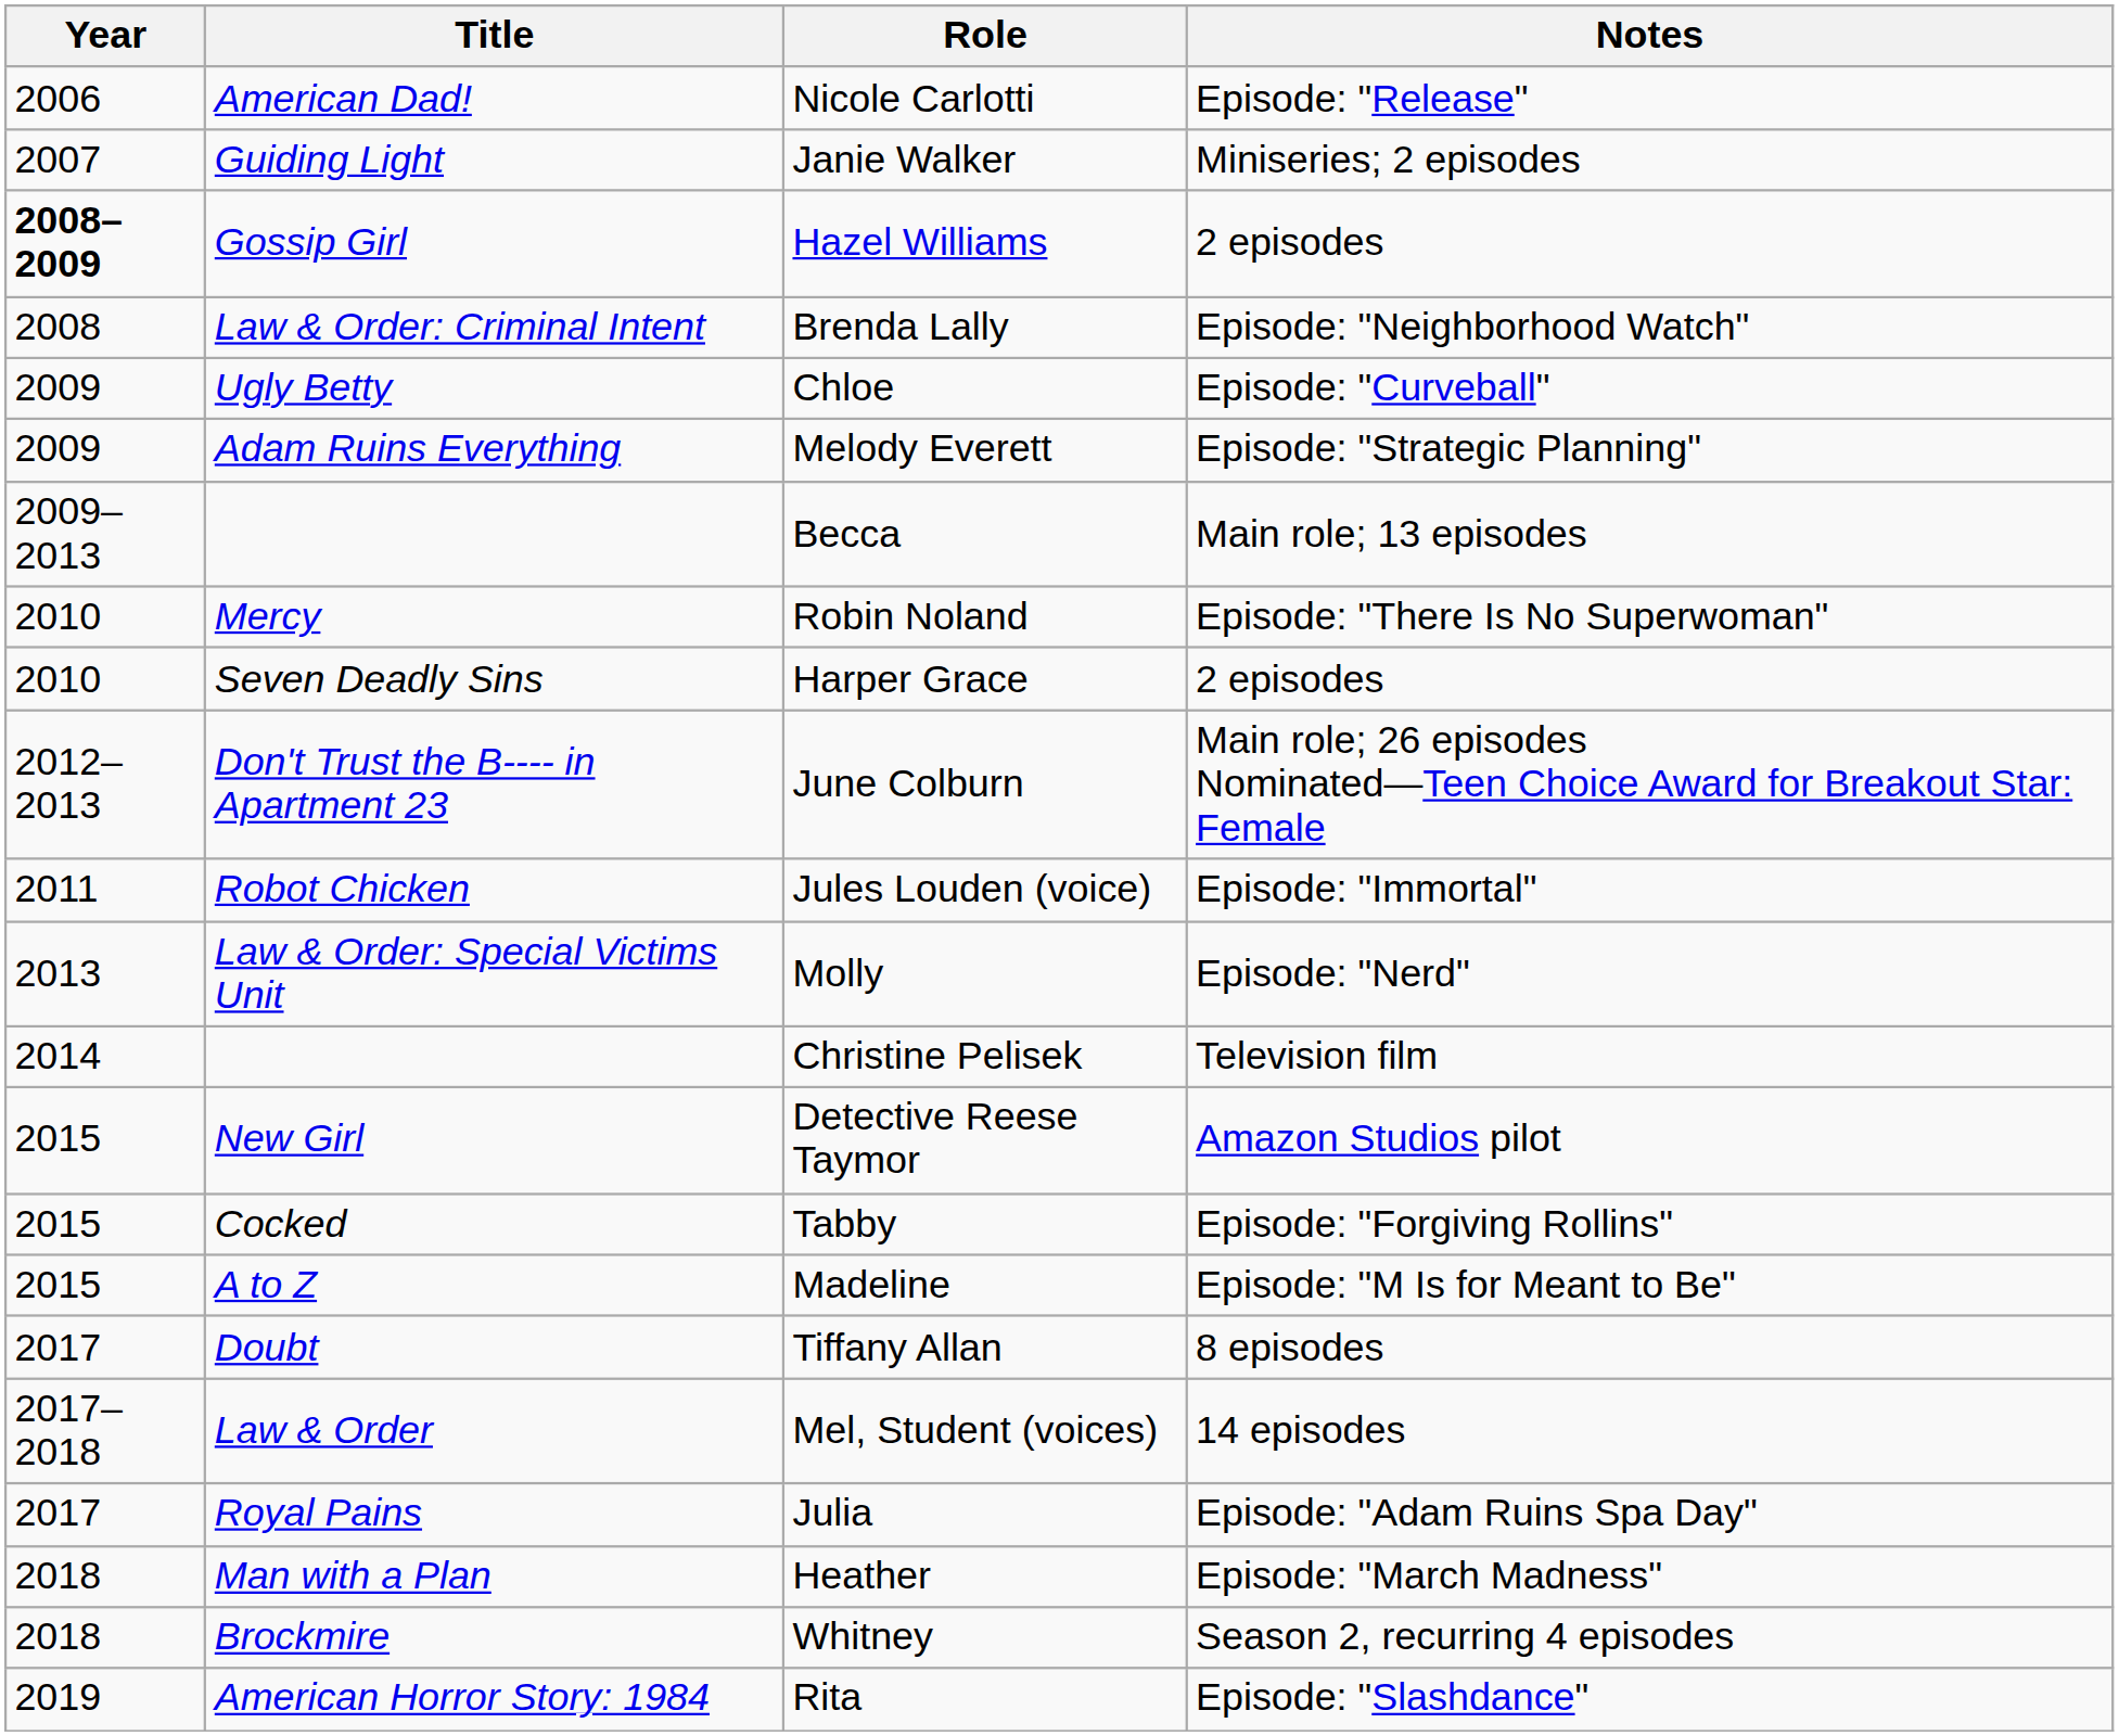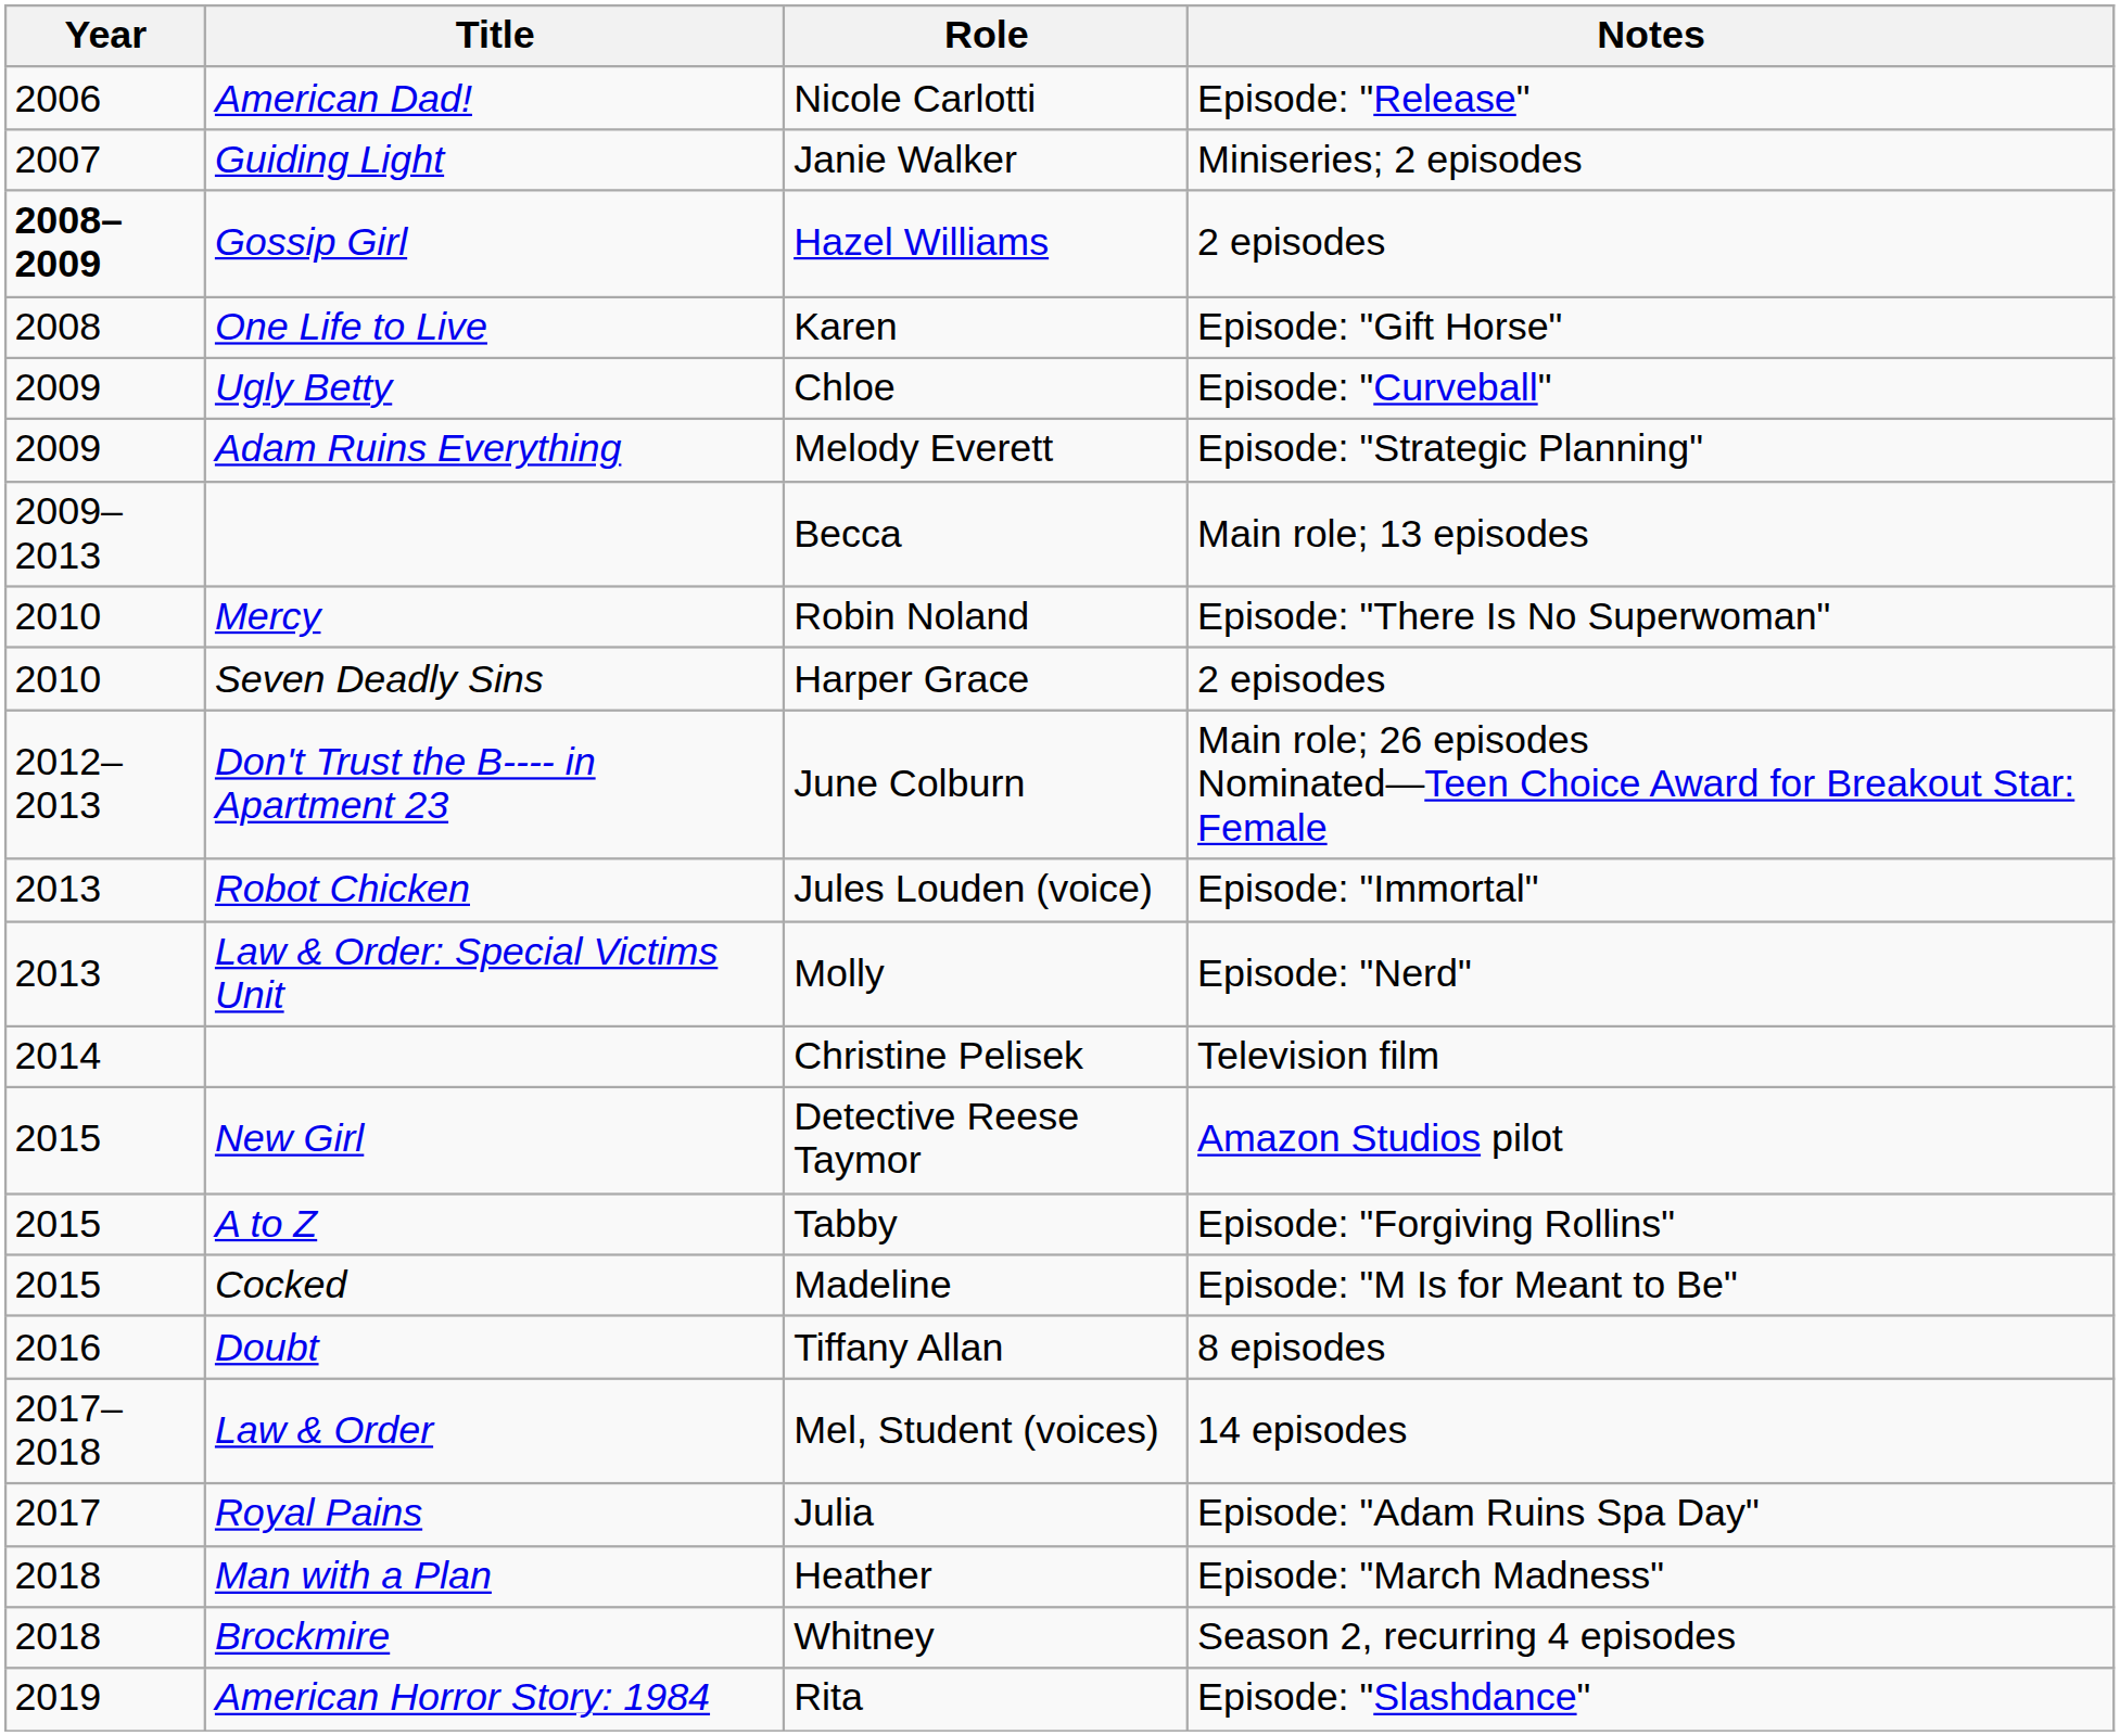 <table class="wikitable sortable">
 <tr>
 <th>Year</th>
 <th>Title</th>
 <th>Role</th>
 <th class="unsortable">Notes</th>
 </tr>
 <tr>
 <td>2006</td>
 <td><em><a href='#'>American Dad!</a></em></td>
 <td>Nicole Carlotti</td>
 <td>Episode: "<a href='#'>Release</a>"</td>
 </tr>
 <tr>
 <td>2007</td>
 <td><em><a href='#'>Guiding Light</a></em></td>
 <td>Janie Walker</td>
 <td>Miniseries; 2 episodes</td>
 </tr>
 <tr>
 <td><strong>2008–2009</strong></td>
 <td><em><a href='#'>Gossip Girl</a></em></td>
 <td><a href='#'>Hazel Williams</a></td>
 <td>2 episodes</td>
 </tr>
 <tr>
 <td>2008</td>
-<td><em><a href='#'>Law & Order: Criminal Intent</a></em></td>
-<td>Brenda Lally</td>
-<td>Episode: "Neighborhood Watch"</td>
+<td><em><a href='#'>One Life to Live</a></em></td>
+<td>Karen</td>
+<td>Episode: "Gift Horse"</td>
 </tr>
 <tr>
 <td>2009</td>
 <td><em><a href='#'>Ugly Betty</a></em></td>
 <td>Chloe</td>
 <td>Episode: "<a href='#'>Curveball</a>"</td>
 </tr>
 <tr>
 <td>2009</td>
 <td><em><a href='#'>Adam Ruins Everything</a></em></td>
 <td>Melody Everett</td>
 <td>Episode: "Strategic Planning"</td>
 </tr>
 <tr>
 <td>2009–2013</td>
 <td><em></em></td>
 <td>Becca</td>
 <td>Main role; 13 episodes</td>
 </tr>
 <tr>
 <td>2010</td>
 <td><em><a href='#'>Mercy</a></em></td>
 <td>Robin Noland</td>
 <td>Episode: "There Is No Superwoman"</td>
 </tr>
 <tr>
 <td>2010</td>
 <td><em>Seven Deadly Sins</em></td>
 <td>Harper Grace</td>
 <td>2 episodes</td>
 </tr>
 <tr>
 <td>2012–2013</td>
 <td><em><a href='#'>Don't Trust the B---- in Apartment 23</a></em></td>
 <td>June Colburn</td>
 <td>Main role; 26 episodes<br>Nominated—<a href='#'>Teen Choice Award for Breakout Star: Female</a></td>
 </tr>
 <tr>
-<td>2011</td>
+<td>2013</td>
 <td><em><a href='#'>Robot Chicken</a></em></td>
 <td>Jules Louden (voice)</td>
 <td>Episode: "Immortal"</td>
 </tr>
 <tr>
 <td>2013</td>
 <td><em><a href='#'>Law & Order: Special Victims Unit</a></em></td>
 <td>Molly</td>
 <td>Episode: "Nerd"</td>
 </tr>
 <tr>
 <td>2014</td>
 <td><em></em></td>
 <td>Christine Pelisek</td>
 <td>Television film</td>
 </tr>
 <tr>
 <td>2015</td>
 <td><em><a href='#'>New Girl</a></em></td>
 <td>Detective Reese Taymor</td>
 <td><a href='#'>Amazon Studios</a> pilot</td>
 </tr>
 <tr>
 <td>2015</td>
-<td><em>Cocked</em></td>
+<td><em><a href='#'>A to Z</a></em></td>
 <td>Tabby</td>
 <td>Episode: "Forgiving Rollins"</td>
 </tr>
 <tr>
 <td>2015</td>
-<td><em><a href='#'>A to Z</a></em></td>
+<td><em>Cocked</em></td>
 <td>Madeline</td>
 <td>Episode: "M Is for Meant to Be"</td>
 </tr>
 <tr>
-<td>2017</td>
+<td>2016</td>
 <td><em><a href='#'>Doubt</a></em></td>
 <td>Tiffany Allan</td>
 <td>8 episodes</td>
 </tr>
 <tr>
 <td>2017–2018</td>
 <td><em><a href='#'>Law & Order</a></em></td>
 <td>Mel, Student (voices)</td>
 <td>14 episodes</td>
 </tr>
 <tr>
 <td>2017</td>
 <td><em><a href='#'>Royal Pains</a></em></td>
 <td>Julia</td>
 <td>Episode: "Adam Ruins Spa Day"</td>
 </tr>
 <tr>
 <td>2018</td>
 <td><em><a href='#'>Man with a Plan</a></em></td>
 <td>Heather</td>
 <td>Episode: "March Madness"</td>
 </tr>
 <tr>
 <td>2018</td>
 <td><em><a href='#'>Brockmire</a></em></td>
 <td>Whitney</td>
 <td>Season 2, recurring 4 episodes</td>
 </tr>
 <tr>
 <td>2019</td>
 <td><em><a href='#'>American Horror Story: 1984</a></em></td>
 <td>Rita</td>
 <td>Episode: "<a href='#'>Slashdance</a>"</td>
 </tr>
 </table>
